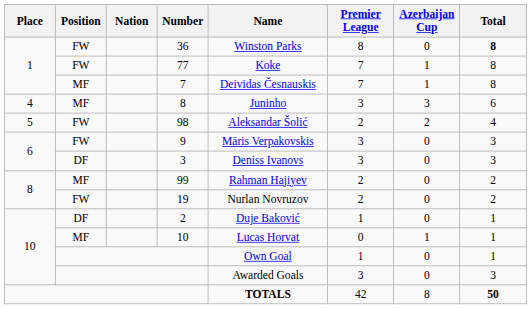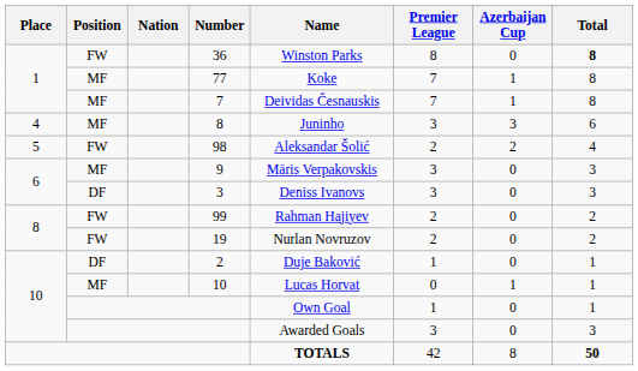 <table class="wikitable" style="font-size: 95%; text-align: center;">
 <tr>
 <th width=60>Place</th>
 <th width=60>Position</th>
 <th width=60>Nation</th>
 <th width=60>Number</th>
 <th width=150>Name</th>
 <th width=80><a href='#'>Premier League</a></th>
 <th width=80><a href='#'>Azerbaijan Cup</a></th>
 <th width=80>Total</th>
 </tr>
 <tr>
 <td rowspan="3">1</td>
 <td>FW</td>
 <td></td>
 <td>36</td>
 <td><a href='#'>Winston Parks</a></td>
 <td>8</td>
 <td>0</td>
 <td><strong>8</strong></td>
 </tr>
 <tr>
-<td>FW</td>
+<td>MF</td>
 <td></td>
 <td>77</td>
 <td><a href='#'>Koke</a></td>
 <td>7</td>
 <td>1</td>
 <td>8</td>
 </tr>
 <tr>
 <td>MF</td>
 <td></td>
 <td>7</td>
 <td><a href='#'>Deividas Česnauskis</a></td>
 <td>7</td>
 <td>1</td>
 <td>8</td>
 </tr>
 <tr>
 <td>4</td>
 <td>MF</td>
 <td></td>
 <td>8</td>
 <td><a href='#'>Juninho</a></td>
 <td>3</td>
 <td>3</td>
 <td>6</td>
 </tr>
 <tr>
 <td>5</td>
 <td>FW</td>
 <td></td>
 <td>98</td>
 <td><a href='#'>Aleksandar Šolić</a></td>
 <td>2</td>
 <td>2</td>
 <td>4</td>
 </tr>
 <tr>
 <td rowspan="2">6</td>
-<td>FW</td>
+<td>MF</td>
 <td></td>
 <td>9</td>
 <td><a href='#'>Māris Verpakovskis</a></td>
 <td>3</td>
 <td>0</td>
 <td>3</td>
 </tr>
 <tr>
 <td>DF</td>
 <td></td>
 <td>3</td>
 <td><a href='#'>Deniss Ivanovs</a></td>
 <td>3</td>
 <td>0</td>
 <td>3</td>
 </tr>
 <tr>
 <td rowspan="2">8</td>
-<td>MF</td>
+<td>FW</td>
 <td></td>
 <td>99</td>
 <td><a href='#'>Rahman Hajiyev</a></td>
 <td>2</td>
 <td>0</td>
 <td>2</td>
 </tr>
 <tr>
 <td>FW</td>
 <td></td>
 <td>19</td>
 <td>Nurlan Novruzov</td>
 <td>2</td>
 <td>0</td>
 <td>2</td>
 </tr>
 <tr>
 <td rowspan="4">10</td>
 <td>DF</td>
 <td></td>
 <td>2</td>
 <td><a href='#'>Duje Baković</a></td>
 <td>1</td>
 <td>0</td>
 <td>1</td>
 </tr>
 <tr>
 <td>MF</td>
 <td></td>
 <td>10</td>
 <td><a href='#'>Lucas Horvat</a></td>
 <td>0</td>
 <td>1</td>
 <td>1</td>
 </tr>
 <tr>
 <td colspan="3"></td>
 <td><a href='#'>Own Goal</a></td>
 <td>1</td>
 <td>0</td>
 <td>1</td>
 </tr>
 <tr>
 <td colspan="3"></td>
 <td>Awarded Goals</td>
 <td>3</td>
 <td>0</td>
 <td>3</td>
 </tr>
 <tr>
 <td colspan="4"></td>
 <td><strong>TOTALS</strong></td>
 <td>42</td>
 <td>8</td>
 <td><strong>50</strong></td>
 </tr>
 </table>
